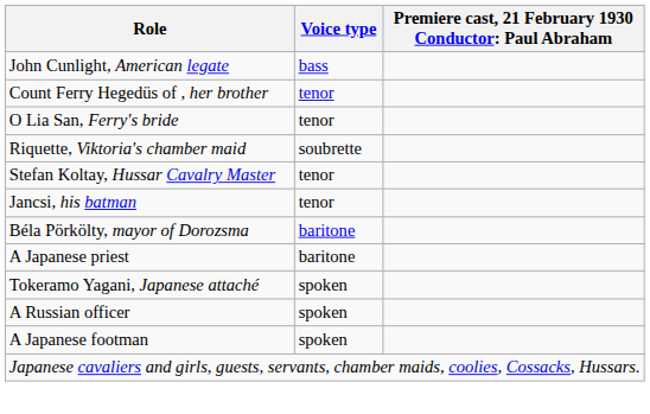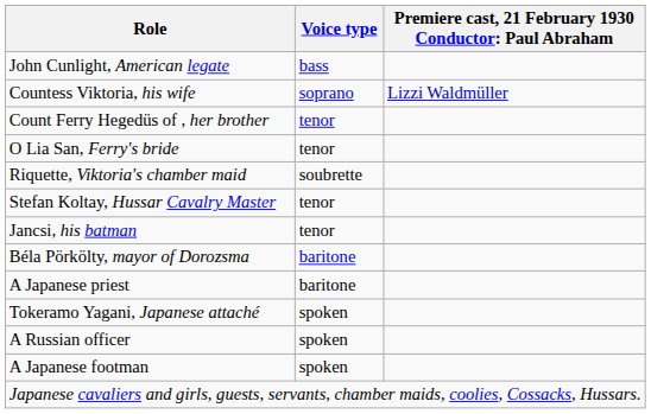 <table class="wikitable">
 <tr>
 <th>Role</th>
 <th><a href='#'>Voice type</a></th>
 <th>Premiere cast, 21 February 1930<br><a href='#'>Conductor</a>: Paul Abraham</th>
 </tr>
 <tr>
 <td>John Cunlight, <em>American <a href='#'>legate</a></em></td>
 <td><a href='#'>bass</a></td>
 <td></td>
+</tr>
+<tr>
+<td>Countess Viktoria, <em>his wife</em></td>
+<td><a href='#'>soprano</a></td>
+<td><a href='#'>Lizzi Waldmüller</a></td>
 </tr>
 <tr>
 <td>Count Ferry Hegedüs of , <em>her brother</em></td>
 <td><a href='#'>tenor</a></td>
 <td></td>
 </tr>
 <tr>
 <td>O Lia San, <em>Ferry's bride</em></td>
 <td>tenor</td>
 <td></td>
 </tr>
 <tr>
 <td>Riquette, <em>Viktoria's chamber maid</em></td>
 <td>soubrette</td>
 <td></td>
 </tr>
 <tr>
 <td>Stefan Koltay, <em>Hussar <a href='#'>Cavalry Master</a></em></td>
 <td>tenor</td>
 <td></td>
 </tr>
 <tr>
 <td>Jancsi, <em>his <a href='#'>batman</a></em></td>
 <td>tenor</td>
 <td></td>
 </tr>
 <tr>
 <td>Béla Pörkölty, <em>mayor of Dorozsma</em></td>
 <td><a href='#'>baritone</a></td>
 <td></td>
 </tr>
 <tr>
 <td>A Japanese priest</td>
 <td>baritone</td>
 <td></td>
 </tr>
 <tr>
 <td>Tokeramo Yagani, <em>Japanese attaché</em></td>
 <td>spoken</td>
 <td></td>
 </tr>
 <tr>
 <td>A Russian officer</td>
 <td>spoken</td>
 <td></td>
 </tr>
 <tr>
 <td>A Japanese footman</td>
 <td>spoken</td>
 <td></td>
 </tr>
 <tr>
 <td colspan="3"><em>Japanese <a href='#'>cavaliers</a> and girls, guests, servants, chamber maids, <a href='#'>coolies</a>, <a href='#'>Cossacks</a>, Hussars.</em></td>
 </tr>
 </table>
